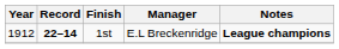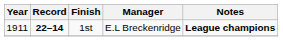 <table class="wikitable" style="text-align:center">
 <tr>
 <th>Year</th>
 <th>Record</th>
 <th>Finish</th>
 <th>Manager</th>
 <th>Notes</th>
 </tr>
 <tr>
-<td>1912</td>
+<td>1911</td>
 <td><strong>22–14</strong></td>
 <td>1st</td>
 <td>E.L Breckenridge</td>
 <td><strong>League champions</strong></td>
 </tr>
 <tr>
 </tr>
 </table>
